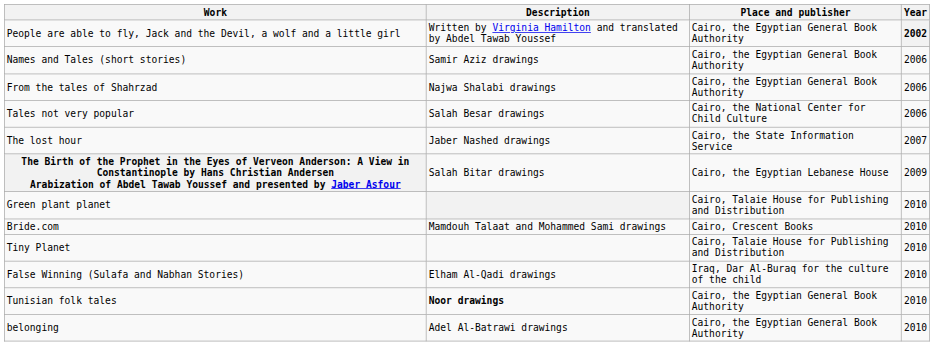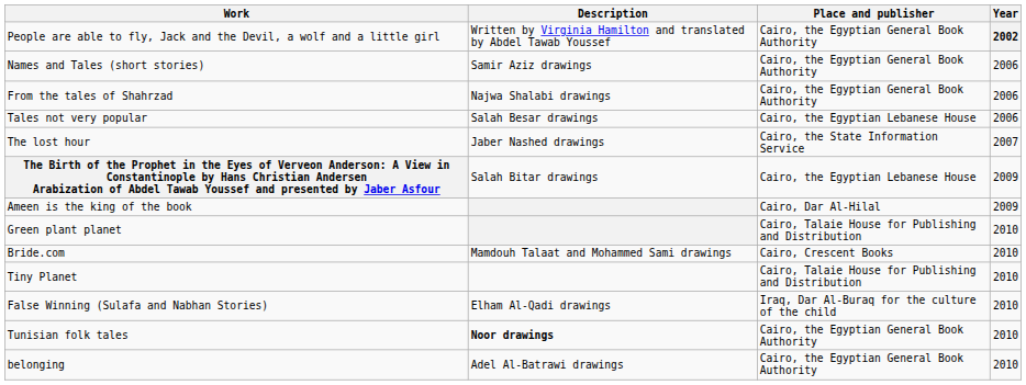 <table class="wikitable">
 <tr>
 <th>Work</th>
 <th>Description</th>
 <th>Place and publisher</th>
 <th>Year</th>
 </tr>
 <tr>
 <td>People are able to fly, Jack and the Devil, a wolf and a  little girl</td>
 <td>Written by <a href='#'>Virginia Hamilton</a> and translated by Abdel Tawab  Youssef</td>
 <td>Cairo, the Egyptian General Book Authority</td>
 <th>2002</th>
 </tr>
 <tr>
 <td>Names and Tales (short stories)</td>
 <td>Samir Aziz drawings</td>
 <td>Cairo, the Egyptian General Book Authority</td>
 <td>2006</td>
 </tr>
 <tr>
 <td>From the tales of Shahrzad</td>
 <td>Najwa Shalabi drawings</td>
 <td>Cairo, the Egyptian General Book Authority</td>
 <td>2006</td>
 </tr>
 <tr>
 <td>Tales not very popular</td>
 <td>Salah Besar drawings</td>
-<td>Cairo, the National Center for Child Culture</td>
+<td>Cairo, the Egyptian Lebanese House</td>
 <td>2006</td>
 </tr>
 <tr>
 <td>The lost hour</td>
 <td>Jaber Nashed drawings</td>
 <td>Cairo, the State Information Service</td>
 <td>2007</td>
 </tr>
 <tr>
 <th>The Birth of the Prophet in the Eyes of Verveon Anderson: A View in Constantinople by Hans Christian Andersen<br>Arabization of Abdel Tawab Youssef and presented by <a href='#'>Jaber Asfour</a></th>
 <td>Salah Bitar drawings</td>
 <td>Cairo, the Egyptian Lebanese House</td>
+<td>2009</td>
+</tr>
+<tr>
+<td>Ameen is the king of the book</td>
+<th></th>
+<td>Cairo, Dar Al-Hilal</td>
 <td>2009</td>
 </tr>
 <tr>
 <td>Green plant planet</td>
 <th></th>
 <td>Cairo, Talaie House for Publishing and  Distribution</td>
 <td>2010</td>
 </tr>
 <tr>
 <td>Bride.com</td>
 <td>Mamdouh Talaat and Mohammed Sami drawings</td>
 <td>Cairo, Crescent Books</td>
 <td>2010</td>
 </tr>
 <tr>
 <td>Tiny Planet</td>
 <td></td>
 <td>Cairo, Talaie House for Publishing and  Distribution</td>
 <td>2010</td>
 </tr>
 <tr>
 <td>False Winning (Sulafa and Nabhan Stories)</td>
 <td>Elham Al-Qadi drawings</td>
 <td>Iraq, Dar Al-Buraq for the culture of the  child</td>
 <td>2010</td>
 </tr>
 <tr>
 <td>Tunisian folk tales</td>
 <td><strong>Noor drawings</strong></td>
 <td>Cairo, the Egyptian General Book Authority</td>
 <td>2010</td>
 </tr>
 <tr>
 <td>belonging</td>
 <td>Adel Al-Batrawi drawings</td>
 <td>Cairo, the Egyptian General Book Authority</td>
 <td>2010</td>
 </tr>
 </table>
